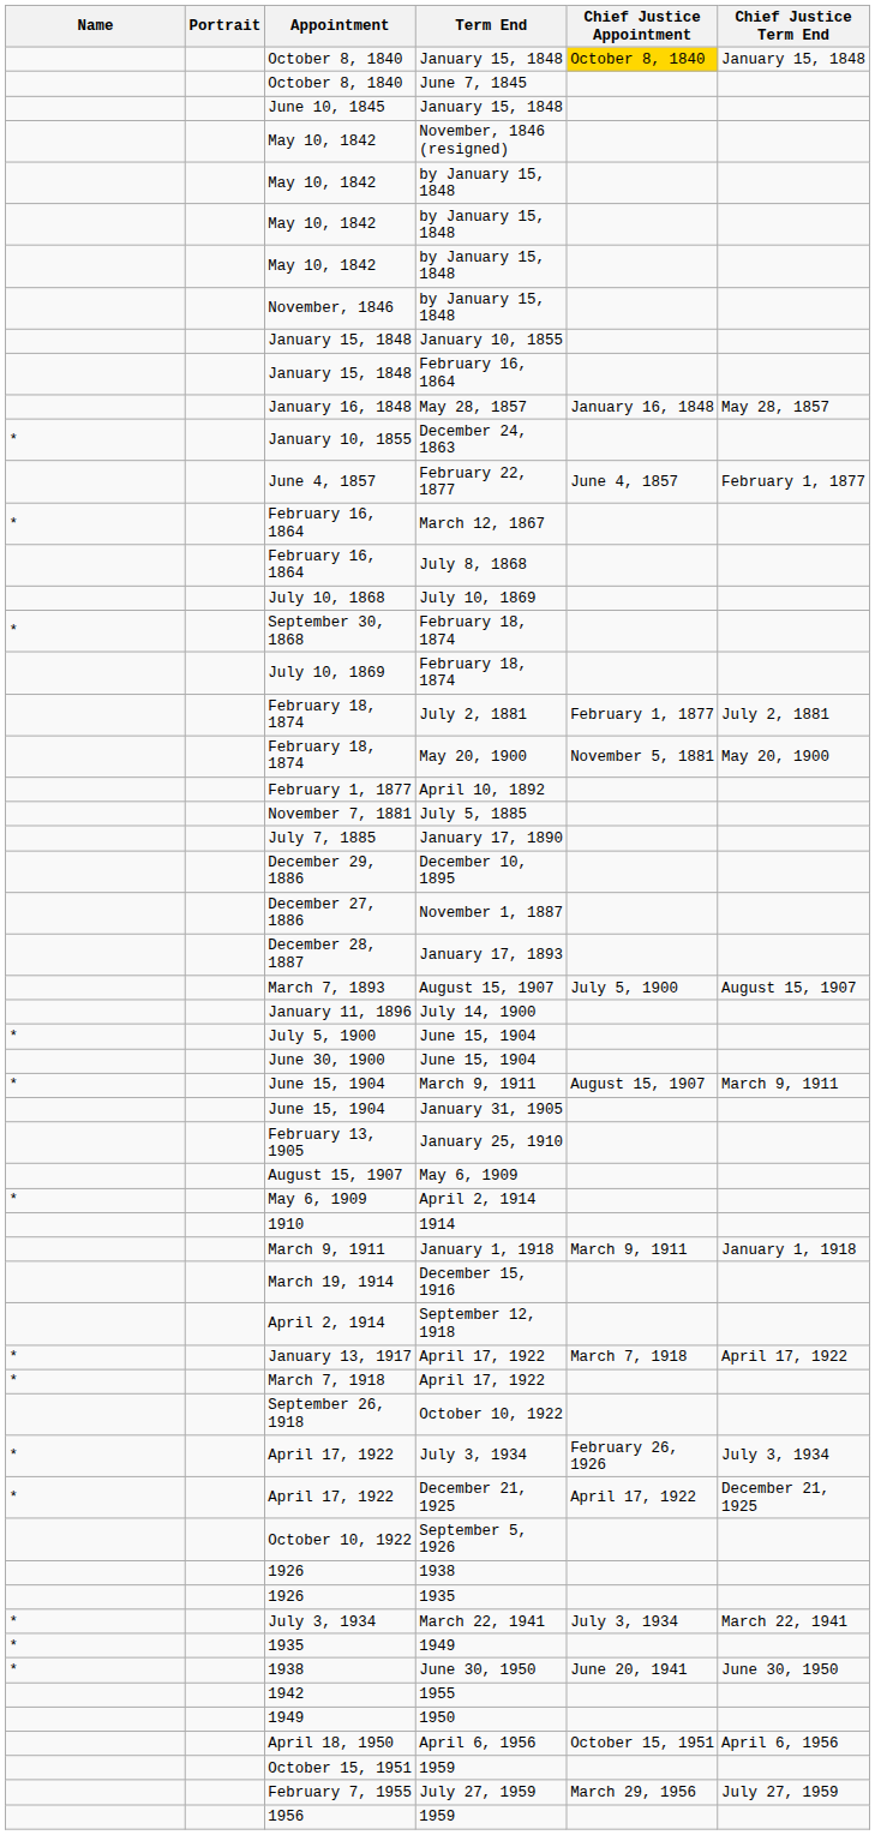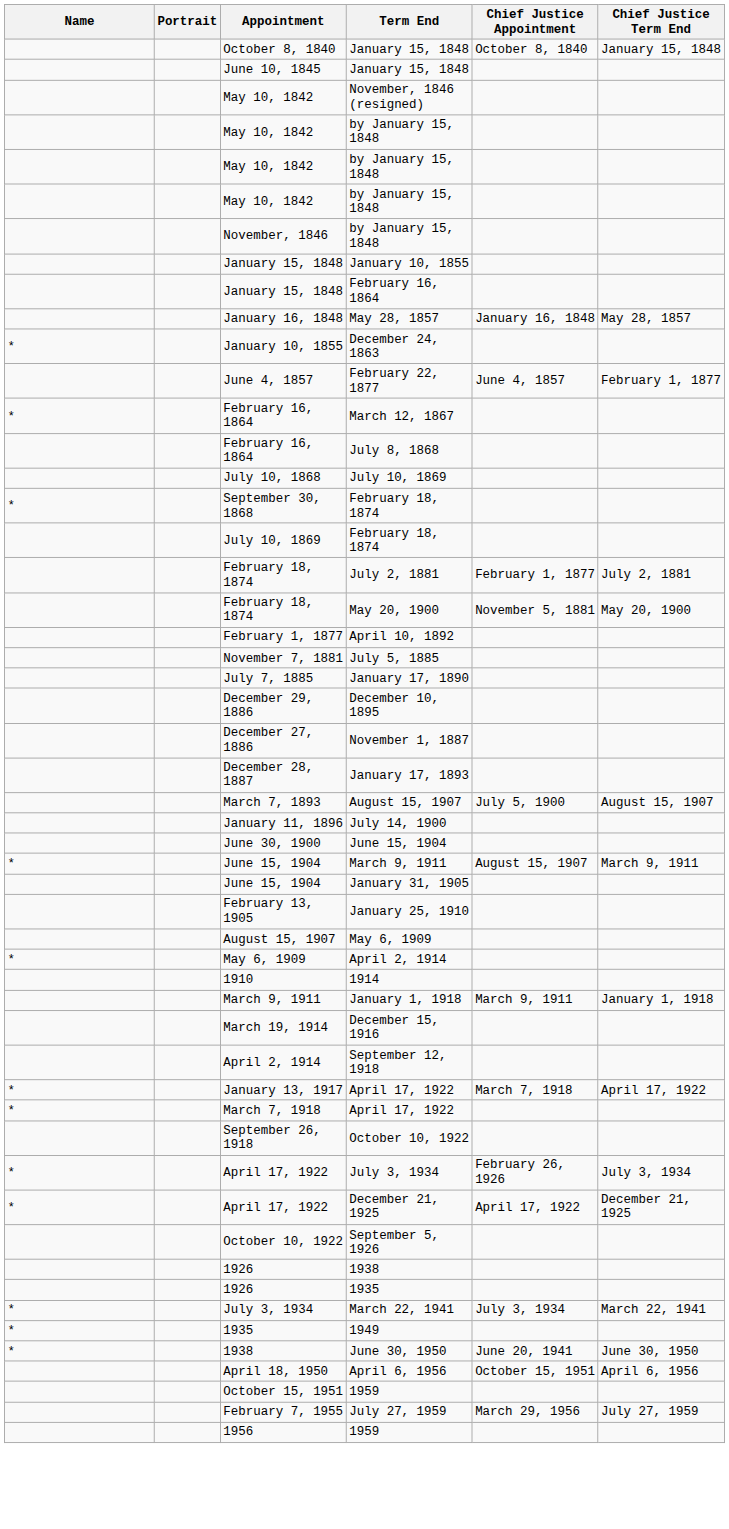 <table class="sortable wikitable">
 <tr>
 <th style="width:150px">Name</th>
 <th style="width:50px" class="unsortable">Portrait</th>
 <th style="width:125px">Appointment</th>
 <th style="width:125px">Term End</th>
 <th style="width:125px">Chief Justice Appointment</th>
 <th style="width:125px">Chief Justice Term End</th>
 </tr>
 <tr>
 <td></td>
 <td></td>
 <td>October 8, 1840</td>
 <td>January 15, 1848</td>
-<td style="background: gold;">October 8, 1840</td>
+<td>October 8, 1840</td>
 <td>January 15, 1848</td>
-</tr>
-<tr>
-<td></td>
-<td></td>
-<td>October 8, 1840</td>
-<td>June 7, 1845</td>
-<td></td>
-<td></td>
 </tr>
 <tr>
 <td></td>
 <td></td>
 <td>June 10, 1845</td>
 <td>January 15, 1848</td>
 <td></td>
 <td></td>
 </tr>
 <tr>
 <td></td>
 <td></td>
 <td>May 10, 1842</td>
 <td>November, 1846 (resigned)</td>
 <td></td>
 <td></td>
 </tr>
 <tr>
 <td></td>
 <td></td>
 <td>May 10, 1842</td>
 <td>by January 15, 1848</td>
 <td></td>
 <td></td>
 </tr>
 <tr>
 <td></td>
 <td></td>
 <td>May 10, 1842</td>
 <td>by January 15, 1848</td>
 <td></td>
 <td></td>
 </tr>
 <tr>
 <td></td>
 <td></td>
 <td>May 10, 1842</td>
 <td>by January 15, 1848</td>
 <td></td>
 <td></td>
 </tr>
 <tr>
 <td></td>
 <td></td>
 <td>November, 1846</td>
 <td>by January 15, 1848</td>
 <td></td>
 <td></td>
 </tr>
 <tr>
 <td></td>
 <td></td>
 <td>January 15, 1848</td>
 <td>January 10, 1855</td>
 <td></td>
 <td></td>
 </tr>
 <tr>
 <td></td>
 <td></td>
 <td>January 15, 1848</td>
 <td>February 16, 1864</td>
 <td></td>
 <td></td>
 </tr>
 <tr>
 <td></td>
 <td></td>
 <td>January 16, 1848</td>
 <td>May 28, 1857</td>
 <td>January 16, 1848</td>
 <td>May 28, 1857</td>
 </tr>
 <tr>
 <td>*</td>
 <td></td>
 <td>January 10, 1855</td>
 <td>December 24, 1863</td>
 <td></td>
 <td></td>
 </tr>
 <tr>
 <td></td>
 <td></td>
 <td>June 4, 1857</td>
 <td>February 22, 1877</td>
 <td>June 4, 1857</td>
 <td>February 1, 1877</td>
 </tr>
 <tr>
 <td>*</td>
 <td></td>
 <td>February 16, 1864</td>
 <td>March 12, 1867</td>
 <td></td>
 <td></td>
 </tr>
 <tr>
 <td></td>
 <td></td>
 <td>February 16, 1864</td>
 <td>July 8, 1868</td>
 <td></td>
 <td></td>
 </tr>
 <tr>
 <td></td>
 <td></td>
 <td>July 10, 1868</td>
 <td>July 10, 1869</td>
 <td></td>
 <td></td>
 </tr>
 <tr>
 <td>*</td>
 <td></td>
 <td>September 30, 1868</td>
 <td>February 18, 1874</td>
 <td></td>
 <td></td>
 </tr>
 <tr>
 <td></td>
 <td></td>
 <td>July 10, 1869</td>
 <td>February 18, 1874</td>
 <td></td>
 <td></td>
 </tr>
 <tr>
 <td></td>
 <td></td>
 <td>February 18, 1874</td>
 <td>July 2, 1881</td>
 <td>February 1, 1877</td>
 <td>July 2, 1881</td>
 </tr>
 <tr>
 <td></td>
 <td></td>
 <td>February 18, 1874</td>
 <td>May 20, 1900</td>
 <td>November 5, 1881</td>
 <td>May 20, 1900</td>
 </tr>
 <tr>
 <td></td>
 <td></td>
 <td>February 1, 1877</td>
 <td>April 10, 1892</td>
 <td></td>
 <td></td>
 </tr>
 <tr>
 <td></td>
 <td></td>
 <td>November 7, 1881</td>
 <td>July 5, 1885</td>
 <td></td>
 <td></td>
 </tr>
 <tr>
 <td></td>
 <td></td>
 <td>July 7, 1885</td>
 <td>January 17, 1890</td>
 <td></td>
 <td></td>
 </tr>
 <tr>
 <td></td>
 <td></td>
 <td>December 29, 1886</td>
 <td>December 10, 1895</td>
 <td></td>
 <td></td>
 </tr>
 <tr>
 <td></td>
 <td></td>
 <td>December 27, 1886</td>
 <td>November 1, 1887</td>
 <td></td>
 <td></td>
 </tr>
 <tr>
 <td></td>
 <td></td>
 <td>December 28, 1887</td>
 <td>January 17, 1893</td>
 <td></td>
 <td></td>
 </tr>
 <tr>
 <td></td>
 <td></td>
 <td>March 7, 1893</td>
 <td>August 15, 1907</td>
 <td>July 5, 1900</td>
 <td>August 15, 1907</td>
 </tr>
 <tr>
 <td></td>
 <td></td>
 <td>January 11, 1896</td>
 <td>July 14, 1900</td>
 <td></td>
 <td></td>
 </tr>
 <tr>
-<td>*</td>
-<td></td>
-<td>July 5, 1900</td>
-<td>June 15, 1904</td>
-<td></td>
-<td></td>
-</tr>
-<tr>
 <td></td>
 <td></td>
 <td>June 30, 1900</td>
 <td>June 15, 1904</td>
 <td></td>
 <td></td>
 </tr>
 <tr>
 <td>*</td>
 <td></td>
 <td>June 15, 1904</td>
 <td>March 9, 1911</td>
 <td>August 15, 1907</td>
 <td>March 9, 1911</td>
 </tr>
 <tr>
 <td></td>
 <td></td>
 <td>June 15, 1904</td>
 <td>January 31, 1905</td>
 <td></td>
 <td></td>
 </tr>
 <tr>
 <td></td>
 <td></td>
 <td>February 13, 1905</td>
 <td>January 25, 1910</td>
 <td></td>
 <td></td>
 </tr>
 <tr>
 <td></td>
 <td></td>
 <td>August 15, 1907</td>
 <td>May 6, 1909</td>
 <td></td>
 <td></td>
 </tr>
 <tr>
 <td>*</td>
 <td></td>
 <td>May 6, 1909</td>
 <td>April 2, 1914</td>
 <td></td>
 <td></td>
 </tr>
 <tr>
 <td></td>
 <td></td>
 <td>1910</td>
 <td>1914</td>
 <td></td>
 <td></td>
 </tr>
 <tr>
 <td></td>
 <td></td>
 <td>March 9, 1911</td>
 <td>January 1, 1918</td>
 <td>March 9, 1911</td>
 <td>January 1, 1918</td>
 </tr>
 <tr>
 <td></td>
 <td></td>
 <td>March 19, 1914</td>
 <td>December 15, 1916</td>
 <td></td>
 <td></td>
 </tr>
 <tr>
 <td></td>
 <td></td>
 <td>April 2, 1914</td>
 <td>September 12, 1918</td>
 <td></td>
 <td></td>
 </tr>
 <tr>
 <td>*</td>
 <td></td>
 <td>January 13, 1917</td>
 <td>April 17, 1922</td>
 <td>March 7, 1918</td>
 <td>April 17, 1922</td>
 </tr>
 <tr>
 <td>*</td>
 <td></td>
 <td>March 7, 1918</td>
 <td>April 17, 1922</td>
 <td></td>
 <td></td>
 </tr>
 <tr>
 <td></td>
 <td></td>
 <td>September 26, 1918</td>
 <td>October 10, 1922</td>
 <td></td>
 <td></td>
 </tr>
 <tr>
 <td>*</td>
 <td></td>
 <td>April 17, 1922</td>
 <td>July 3, 1934</td>
 <td>February 26, 1926</td>
 <td>July 3, 1934</td>
 </tr>
 <tr>
 <td>*</td>
 <td></td>
 <td>April 17, 1922</td>
 <td>December 21, 1925</td>
 <td>April 17, 1922</td>
 <td>December 21, 1925</td>
 </tr>
 <tr>
 <td></td>
 <td></td>
 <td>October 10, 1922</td>
 <td>September 5, 1926</td>
 <td></td>
 <td></td>
 </tr>
 <tr>
 <td></td>
 <td></td>
 <td>1926</td>
 <td>1938</td>
 <td></td>
 <td></td>
 </tr>
 <tr>
 <td></td>
 <td></td>
 <td>1926</td>
 <td>1935</td>
 <td></td>
 <td></td>
 </tr>
 <tr>
 <td>*</td>
 <td></td>
 <td>July 3, 1934</td>
 <td>March 22, 1941</td>
 <td>July 3, 1934</td>
 <td>March 22, 1941</td>
 </tr>
 <tr>
 <td>*</td>
 <td></td>
 <td>1935</td>
 <td>1949</td>
 <td></td>
 <td></td>
 </tr>
 <tr>
 <td>*</td>
 <td></td>
 <td>1938</td>
 <td>June 30, 1950</td>
 <td>June 20, 1941</td>
 <td>June 30, 1950</td>
 </tr>
 <tr>
 <td></td>
 <td></td>
-<td>1942</td>
-<td>1955</td>
-<td></td>
-<td></td>
-</tr>
-<tr>
-<td></td>
-<td></td>
-<td>1949</td>
-<td>1950</td>
-<td></td>
-<td></td>
-</tr>
-<tr>
-<td></td>
-<td></td>
 <td>April 18, 1950</td>
 <td>April 6, 1956</td>
 <td>October 15, 1951</td>
 <td>April 6, 1956</td>
 </tr>
 <tr>
 <td></td>
 <td></td>
 <td>October 15, 1951</td>
 <td>1959</td>
 <td></td>
 <td></td>
 </tr>
 <tr>
 <td></td>
 <td></td>
 <td>February 7, 1955</td>
 <td>July 27, 1959</td>
 <td>March 29, 1956</td>
 <td>July 27, 1959</td>
 </tr>
 <tr>
 <td></td>
 <td></td>
 <td>1956</td>
 <td>1959</td>
 <td></td>
 <td></td>
 </tr>
 </table>
